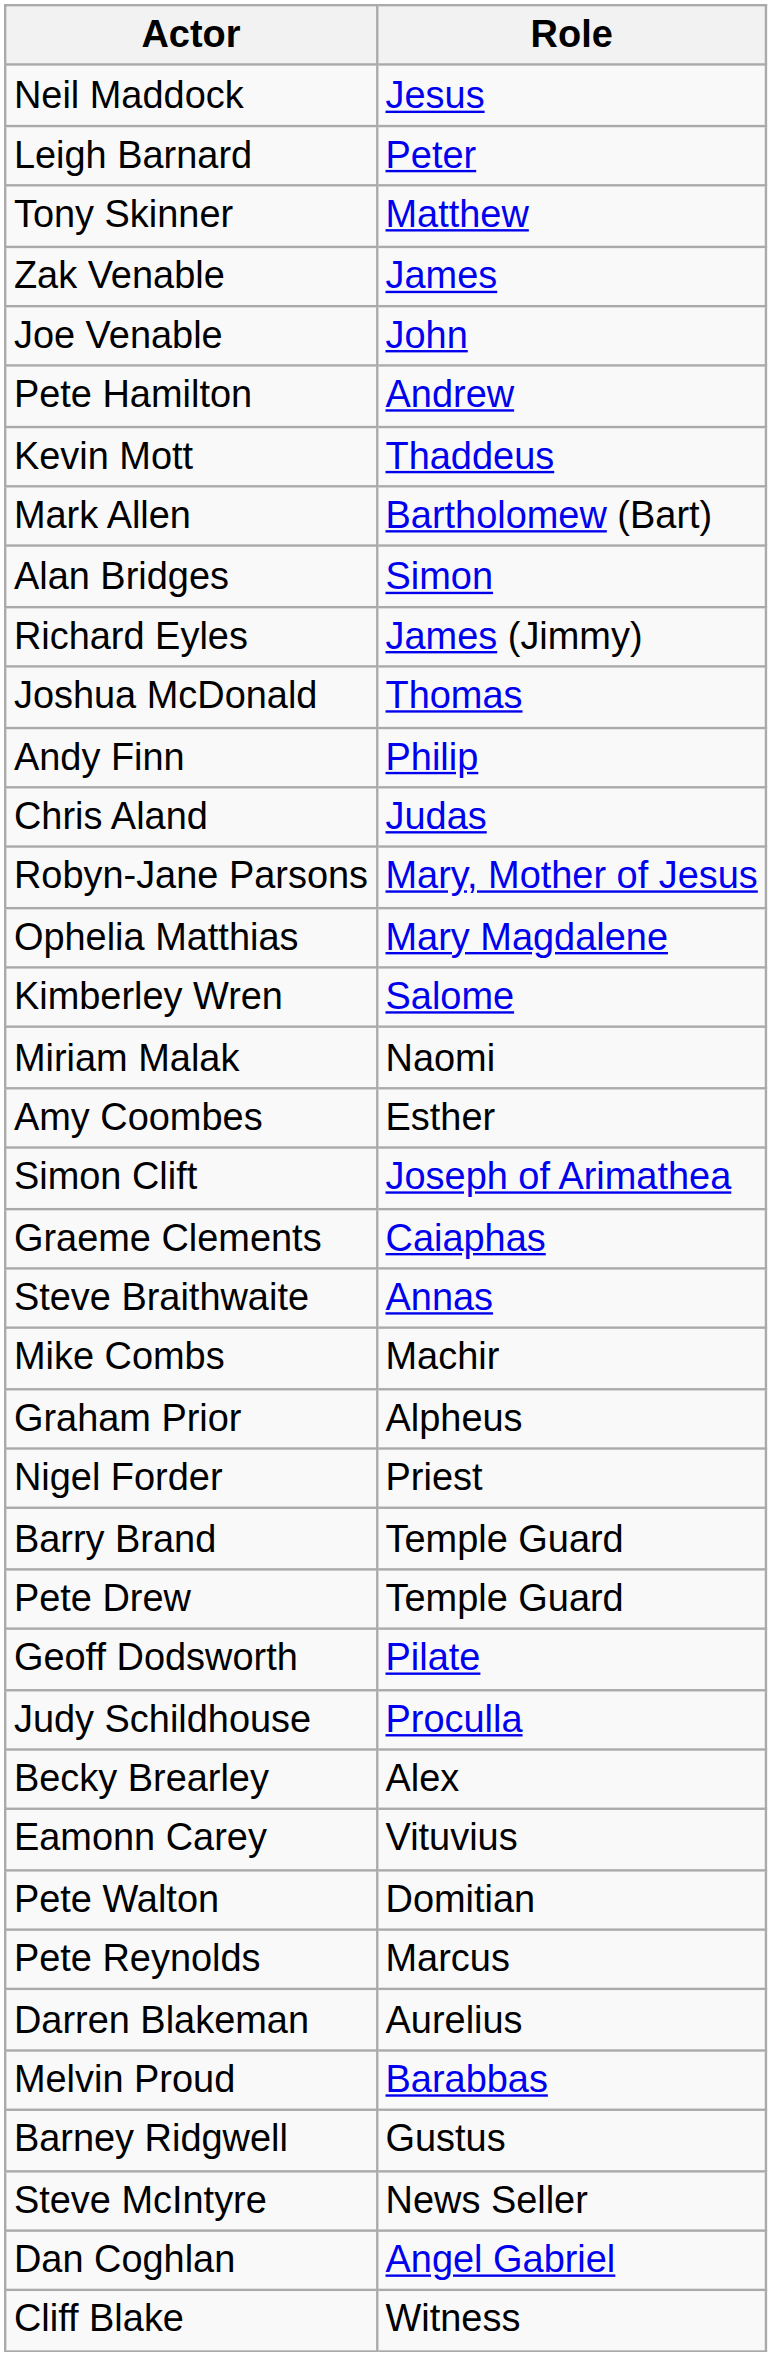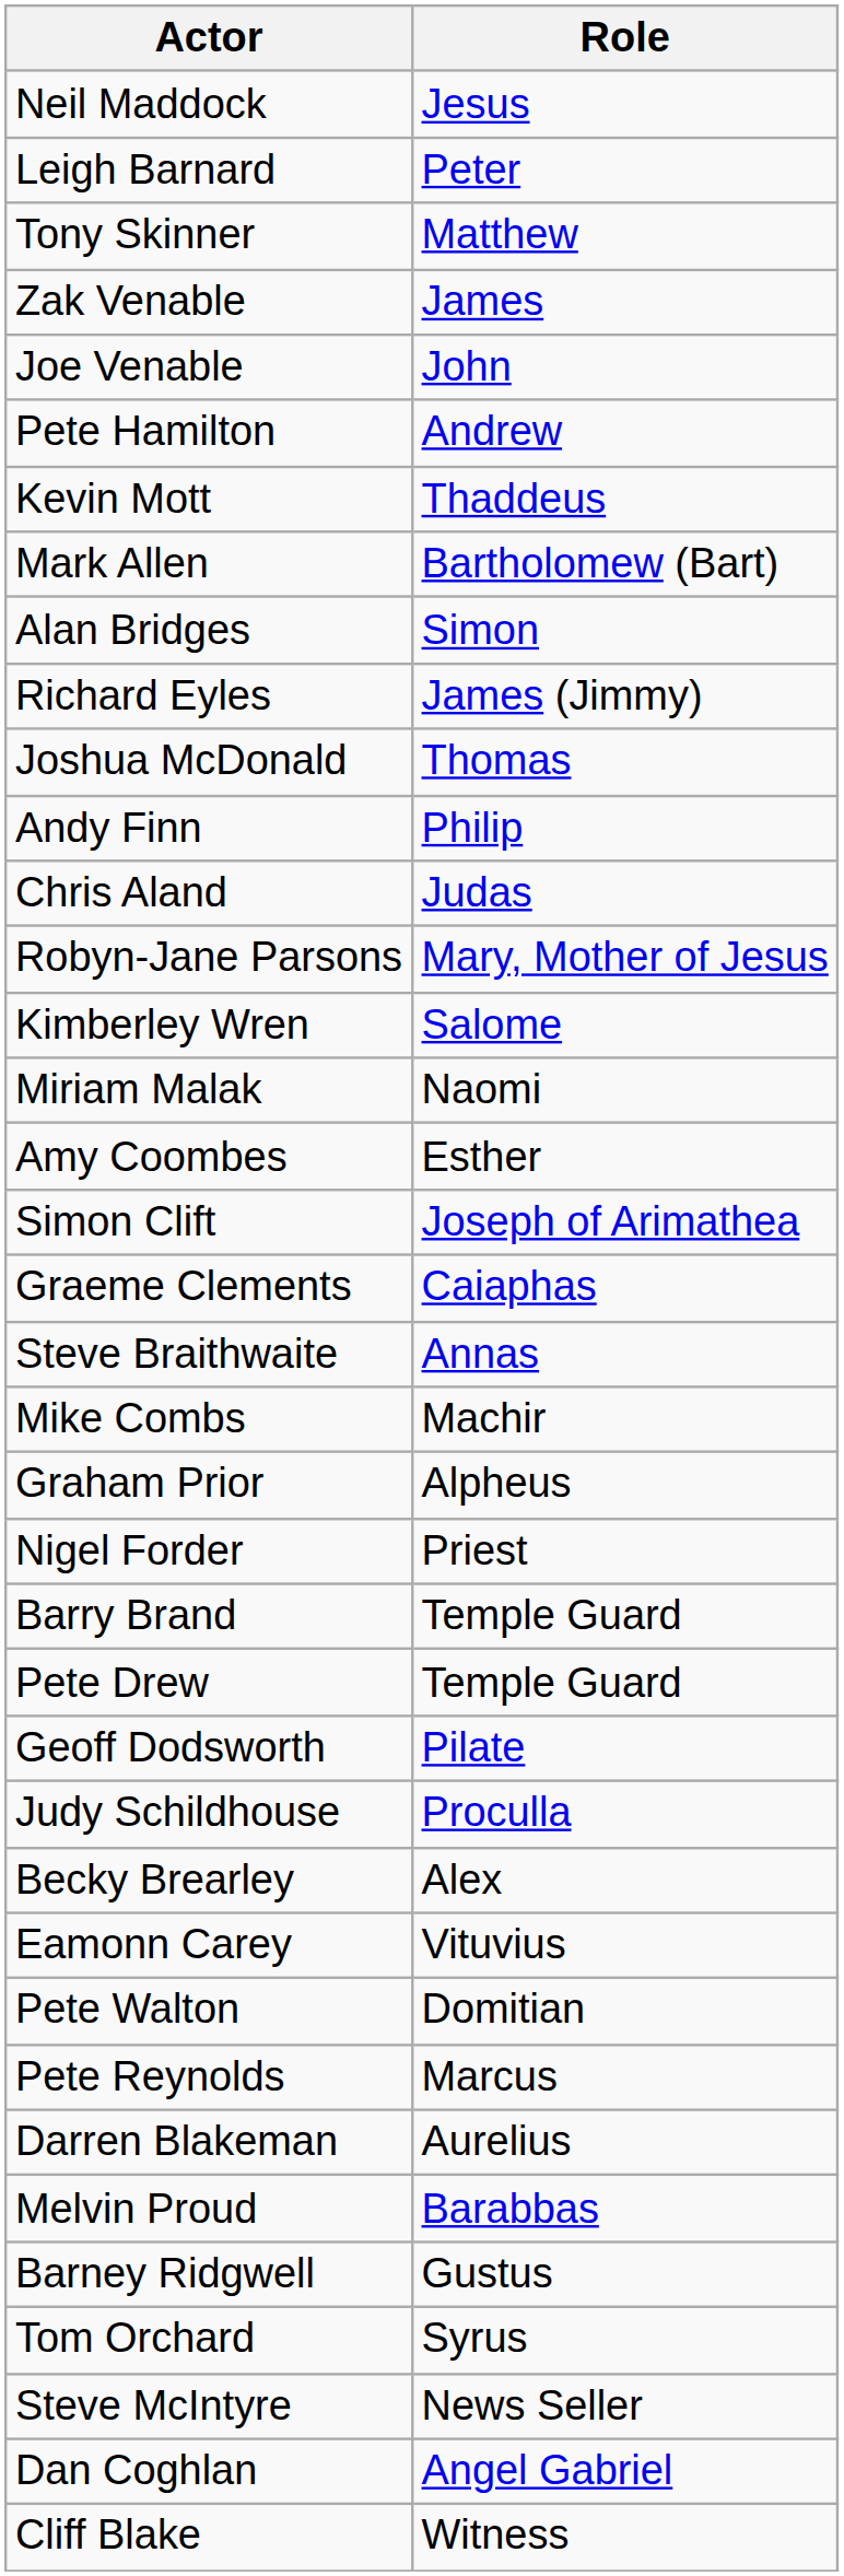 <table class="wikitable">
 <tr>
 <th>Actor</th>
 <th>Role</th>
 </tr>
 <tr>
 <td>Neil Maddock</td>
 <td><a href='#'>Jesus</a></td>
 </tr>
 <tr>
 <td>Leigh Barnard</td>
 <td><a href='#'>Peter</a></td>
 </tr>
 <tr>
 <td>Tony Skinner</td>
 <td><a href='#'>Matthew</a></td>
 </tr>
 <tr>
 <td>Zak Venable</td>
 <td><a href='#'>James</a></td>
 </tr>
 <tr>
 <td>Joe Venable</td>
 <td><a href='#'>John</a></td>
 </tr>
 <tr>
 <td>Pete Hamilton</td>
 <td><a href='#'>Andrew</a></td>
 </tr>
 <tr>
 <td>Kevin Mott</td>
 <td><a href='#'>Thaddeus</a></td>
 </tr>
 <tr>
 <td>Mark Allen</td>
 <td><a href='#'>Bartholomew</a> (Bart)</td>
 </tr>
 <tr>
 <td>Alan Bridges</td>
 <td><a href='#'>Simon</a></td>
 </tr>
 <tr>
 <td>Richard Eyles</td>
 <td><a href='#'>James</a> (Jimmy)</td>
 </tr>
 <tr>
 <td>Joshua McDonald</td>
 <td><a href='#'>Thomas</a></td>
 </tr>
 <tr>
 <td>Andy Finn</td>
 <td><a href='#'>Philip</a></td>
 </tr>
 <tr>
 <td>Chris Aland</td>
 <td><a href='#'>Judas</a></td>
 </tr>
 <tr>
 <td>Robyn-Jane Parsons</td>
 <td><a href='#'>Mary, Mother of Jesus</a></td>
-</tr>
-<tr>
-<td>Ophelia Matthias</td>
-<td><a href='#'>Mary Magdalene</a></td>
 </tr>
 <tr>
 <td>Kimberley Wren</td>
 <td><a href='#'>Salome</a></td>
 </tr>
 <tr>
 <td>Miriam Malak</td>
 <td>Naomi</td>
 </tr>
 <tr>
 <td>Amy Coombes</td>
 <td>Esther</td>
 </tr>
 <tr>
 <td>Simon Clift</td>
 <td><a href='#'>Joseph of Arimathea</a></td>
 </tr>
 <tr>
 <td>Graeme Clements</td>
 <td><a href='#'>Caiaphas</a></td>
 </tr>
 <tr>
 <td>Steve Braithwaite</td>
 <td><a href='#'>Annas</a></td>
 </tr>
 <tr>
 <td>Mike Combs</td>
 <td>Machir</td>
 </tr>
 <tr>
 <td>Graham Prior</td>
 <td>Alpheus</td>
 </tr>
 <tr>
 <td>Nigel Forder</td>
 <td>Priest</td>
 </tr>
 <tr>
 <td>Barry Brand</td>
 <td>Temple Guard</td>
 </tr>
 <tr>
 <td>Pete Drew</td>
 <td>Temple Guard</td>
 </tr>
 <tr>
 <td>Geoff Dodsworth</td>
 <td><a href='#'>Pilate</a></td>
 </tr>
 <tr>
 <td>Judy Schildhouse</td>
 <td><a href='#'>Proculla</a></td>
 </tr>
 <tr>
 <td>Becky Brearley</td>
 <td>Alex</td>
 </tr>
 <tr>
 <td>Eamonn Carey</td>
 <td>Vituvius</td>
 </tr>
 <tr>
 <td>Pete Walton</td>
 <td>Domitian</td>
 </tr>
 <tr>
 <td>Pete Reynolds</td>
 <td>Marcus</td>
 </tr>
 <tr>
 <td>Darren Blakeman</td>
 <td>Aurelius</td>
 </tr>
 <tr>
 <td>Melvin Proud</td>
 <td><a href='#'>Barabbas</a></td>
 </tr>
 <tr>
 <td>Barney Ridgwell</td>
 <td>Gustus</td>
 </tr>
 <tr>
+<td>Tom Orchard</td>
+<td>Syrus</td>
+</tr>
+<tr>
 <td>Steve McIntyre</td>
 <td>News Seller</td>
 </tr>
 <tr>
 <td>Dan Coghlan</td>
 <td><a href='#'>Angel Gabriel</a></td>
 </tr>
 <tr>
 <td>Cliff Blake</td>
 <td>Witness</td>
 </tr>
 </table>
